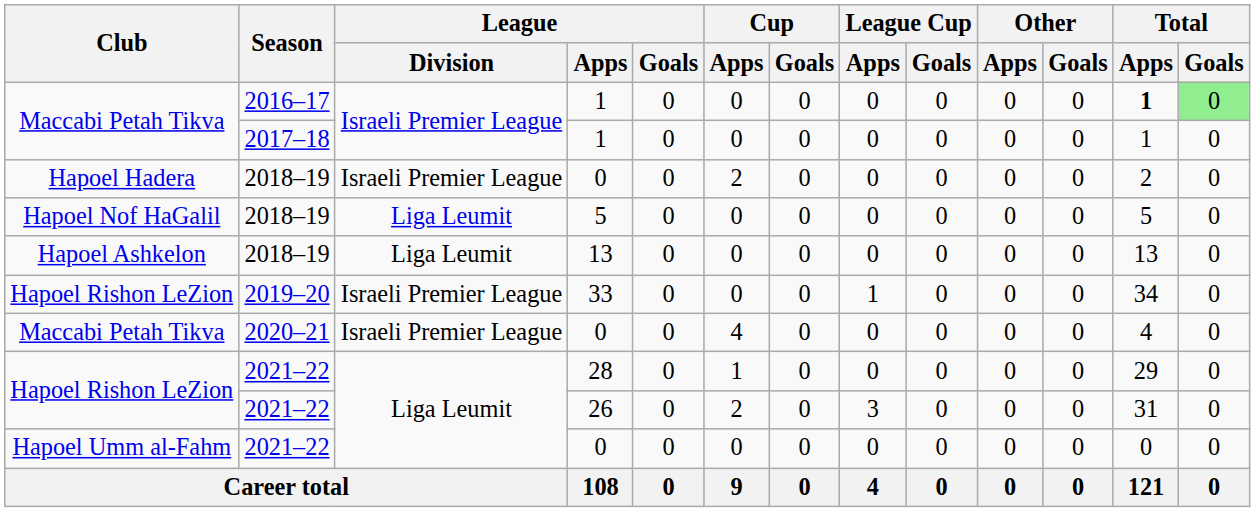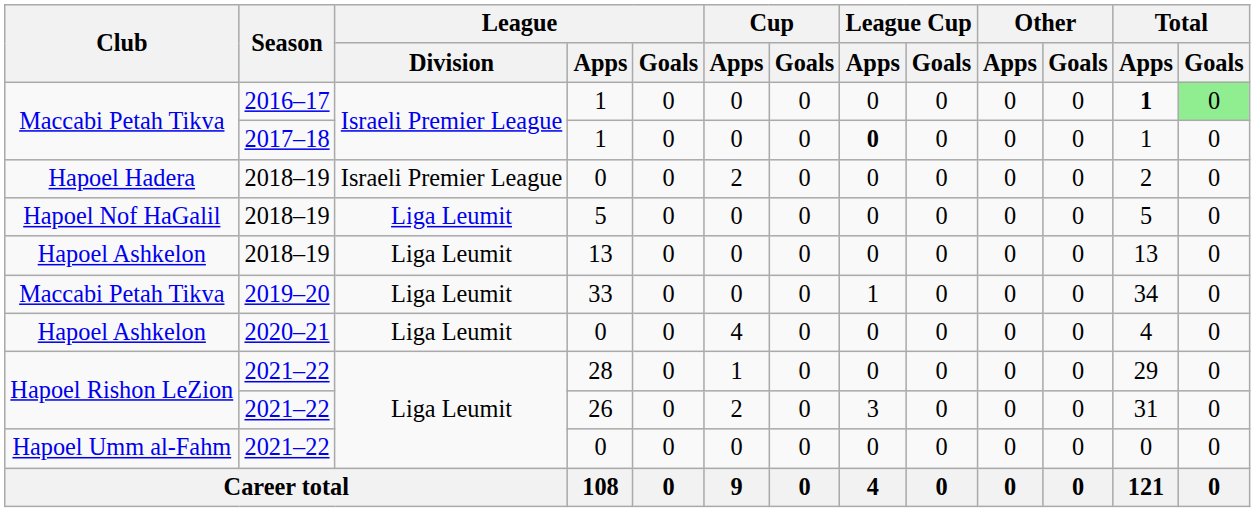 <table class="wikitable" style="text-align: center">
 <tr>
 <th rowspan="2">Club</th>
 <th rowspan="2">Season</th>
 <th colspan="3">League</th>
 <th colspan="2">Cup</th>
 <th colspan="2">League Cup</th>
 <th colspan="2">Other</th>
 <th colspan="2">Total</th>
 </tr>
 <tr>
 <th>Division</th>
 <th>Apps</th>
 <th>Goals</th>
 <th>Apps</th>
 <th>Goals</th>
 <th>Apps</th>
 <th>Goals</th>
 <th>Apps</th>
 <th>Goals</th>
 <th>Apps</th>
 <th>Goals</th>
 </tr>
 <tr>
 <td rowspan="2"><a href='#'>Maccabi Petah Tikva</a></td>
 <td><a href='#'>2016–17</a></td>
 <td rowspan="2"><a href='#'>Israeli Premier League</a></td>
 <td>1</td>
 <td>0</td>
 <td>0</td>
 <td>0</td>
 <td>0</td>
 <td>0</td>
 <td>0</td>
 <td>0</td>
 <td><strong>1</strong></td>
 <td style="background: lightgreen;">0</td>
 </tr>
 <tr>
 <td><a href='#'>2017–18</a></td>
 <td>1</td>
 <td>0</td>
 <td>0</td>
 <td>0</td>
-<td>0</td>
+<td><strong>0</strong></td>
 <td>0</td>
 <td>0</td>
 <td>0</td>
 <td>1</td>
 <td>0</td>
 </tr>
 <tr>
 <td><a href='#'>Hapoel Hadera</a></td>
 <td>2018–19</td>
 <td>Israeli Premier League</td>
 <td>0</td>
 <td>0</td>
 <td>2</td>
 <td>0</td>
 <td>0</td>
 <td>0</td>
 <td>0</td>
 <td>0</td>
 <td>2</td>
 <td>0</td>
 </tr>
 <tr>
 <td><a href='#'>Hapoel Nof HaGalil</a></td>
 <td>2018–19</td>
 <td><a href='#'>Liga Leumit</a></td>
 <td>5</td>
 <td>0</td>
 <td>0</td>
 <td>0</td>
 <td>0</td>
 <td>0</td>
 <td>0</td>
 <td>0</td>
 <td>5</td>
 <td>0</td>
 </tr>
 <tr>
 <td><a href='#'>Hapoel Ashkelon</a></td>
 <td>2018–19</td>
 <td>Liga Leumit</td>
 <td>13</td>
 <td>0</td>
 <td>0</td>
 <td>0</td>
 <td>0</td>
 <td>0</td>
 <td>0</td>
 <td>0</td>
 <td>13</td>
 <td>0</td>
 </tr>
 <tr>
-<td><a href='#'>Hapoel Rishon LeZion</a></td>
+<td><a href='#'>Maccabi Petah Tikva</a></td>
 <td><a href='#'>2019–20</a></td>
-<td>Israeli Premier League</td>
+<td>Liga Leumit</td>
 <td>33</td>
 <td>0</td>
 <td>0</td>
 <td>0</td>
 <td>1</td>
 <td>0</td>
 <td>0</td>
 <td>0</td>
 <td>34</td>
 <td>0</td>
 </tr>
 <tr>
-<td><a href='#'>Maccabi Petah Tikva</a></td>
+<td><a href='#'>Hapoel Ashkelon</a></td>
 <td><a href='#'>2020–21</a></td>
-<td>Israeli Premier League</td>
+<td>Liga Leumit</td>
 <td>0</td>
 <td>0</td>
 <td>4</td>
 <td>0</td>
 <td>0</td>
 <td>0</td>
 <td>0</td>
 <td>0</td>
 <td>4</td>
 <td>0</td>
 </tr>
 <tr>
 <td rowspan="2"><a href='#'>Hapoel Rishon LeZion</a></td>
 <td><a href='#'>2021–22</a></td>
 <td rowspan="3">Liga Leumit</td>
 <td>28</td>
 <td>0</td>
 <td>1</td>
 <td>0</td>
 <td>0</td>
 <td>0</td>
 <td>0</td>
 <td>0</td>
 <td>29</td>
 <td>0</td>
 </tr>
 <tr>
 <td><a href='#'>2021–22</a></td>
 <td>26</td>
 <td>0</td>
 <td>2</td>
 <td>0</td>
 <td>3</td>
 <td>0</td>
 <td>0</td>
 <td>0</td>
 <td>31</td>
 <td>0</td>
 </tr>
 <tr>
 <td><a href='#'>Hapoel Umm al-Fahm</a></td>
 <td><a href='#'>2021–22</a></td>
 <td>0</td>
 <td>0</td>
 <td>0</td>
 <td>0</td>
 <td>0</td>
 <td>0</td>
 <td>0</td>
 <td>0</td>
 <td>0</td>
 <td>0</td>
 </tr>
 <tr>
 <th colspan="3">Career total</th>
 <th>108</th>
 <th>0</th>
 <th>9</th>
 <th>0</th>
 <th>4</th>
 <th>0</th>
 <th>0</th>
 <th>0</th>
 <th>121</th>
 <th>0</th>
 </tr>
 </table>
